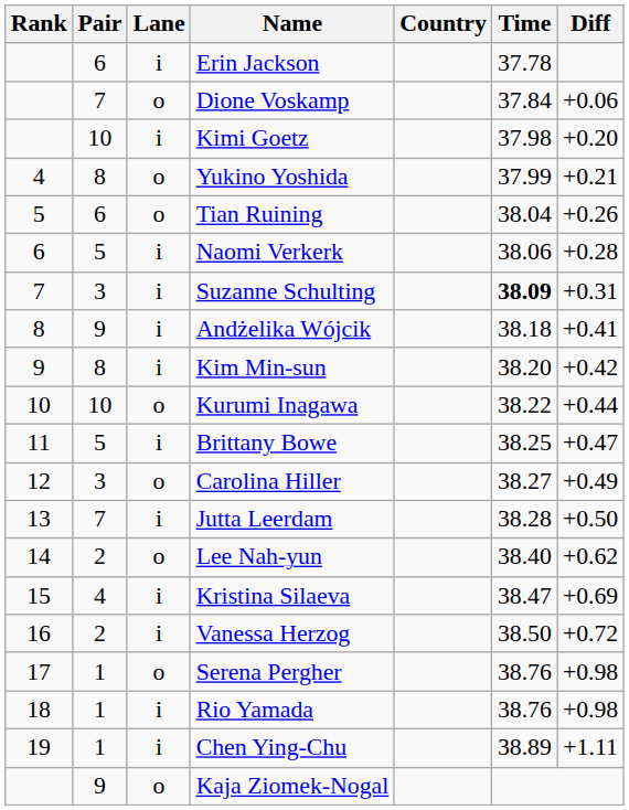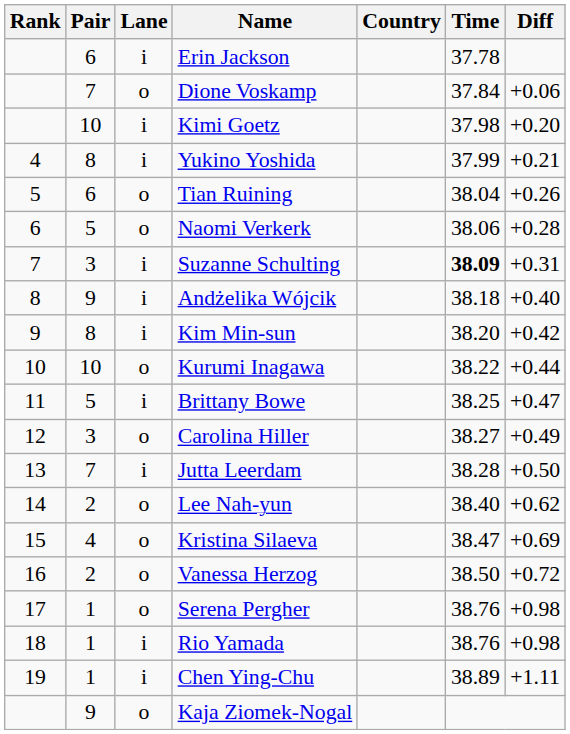 <table class="wikitable sortable" style="text-align:center">
 <tr>
 <th>Rank</th>
 <th>Pair</th>
 <th>Lane</th>
 <th>Name</th>
 <th>Country</th>
 <th>Time</th>
 <th>Diff</th>
 </tr>
 <tr>
 <td></td>
 <td>6</td>
 <td>i</td>
 <td align=left><a href='#'>Erin Jackson</a></td>
 <td align=left></td>
 <td>37.78</td>
 <td></td>
 </tr>
 <tr>
 <td></td>
 <td>7</td>
 <td>o</td>
 <td align=left><a href='#'>Dione Voskamp</a></td>
 <td align=left></td>
 <td>37.84</td>
 <td>+0.06</td>
 </tr>
 <tr>
 <td></td>
 <td>10</td>
 <td>i</td>
 <td align=left><a href='#'>Kimi Goetz</a></td>
 <td align=left></td>
 <td>37.98</td>
 <td>+0.20</td>
 </tr>
 <tr>
 <td>4</td>
 <td>8</td>
-<td>o</td>
+<td>i</td>
 <td align=left><a href='#'>Yukino Yoshida</a></td>
 <td align=left></td>
 <td>37.99</td>
 <td>+0.21</td>
 </tr>
 <tr>
 <td>5</td>
 <td>6</td>
 <td>o</td>
 <td align=left><a href='#'>Tian Ruining</a></td>
 <td align=left></td>
 <td>38.04</td>
 <td>+0.26</td>
 </tr>
 <tr>
 <td>6</td>
 <td>5</td>
-<td>i</td>
+<td>o</td>
 <td align=left><a href='#'>Naomi Verkerk</a></td>
 <td align=left></td>
 <td>38.06</td>
 <td>+0.28</td>
 </tr>
 <tr>
 <td>7</td>
 <td>3</td>
 <td>i</td>
 <td align=left><a href='#'>Suzanne Schulting</a></td>
 <td align=left></td>
 <td><strong>38.09</strong></td>
 <td>+0.31</td>
 </tr>
 <tr>
 <td>8</td>
 <td>9</td>
 <td>i</td>
 <td align=left><a href='#'>Andżelika Wójcik</a></td>
 <td align=left></td>
 <td>38.18</td>
-<td>+0.41</td>
+<td>+0.40</td>
 </tr>
 <tr>
 <td>9</td>
 <td>8</td>
 <td>i</td>
 <td align=left><a href='#'>Kim Min-sun</a></td>
 <td align=left></td>
 <td>38.20</td>
 <td>+0.42</td>
 </tr>
 <tr>
 <td>10</td>
 <td>10</td>
 <td>o</td>
 <td align=left><a href='#'>Kurumi Inagawa</a></td>
 <td align=left></td>
 <td>38.22</td>
 <td>+0.44</td>
 </tr>
 <tr>
 <td>11</td>
 <td>5</td>
 <td>i</td>
 <td align=left><a href='#'>Brittany Bowe</a></td>
 <td align=left></td>
 <td>38.25</td>
 <td>+0.47</td>
 </tr>
 <tr>
 <td>12</td>
 <td>3</td>
 <td>o</td>
 <td align=left><a href='#'>Carolina Hiller</a></td>
 <td align=left></td>
 <td>38.27</td>
 <td>+0.49</td>
 </tr>
 <tr>
 <td>13</td>
 <td>7</td>
 <td>i</td>
 <td align=left><a href='#'>Jutta Leerdam</a></td>
 <td align=left></td>
 <td>38.28</td>
 <td>+0.50</td>
 </tr>
 <tr>
 <td>14</td>
 <td>2</td>
 <td>o</td>
 <td align=left><a href='#'>Lee Nah-yun</a></td>
 <td align=left></td>
 <td>38.40</td>
 <td>+0.62</td>
 </tr>
 <tr>
 <td>15</td>
 <td>4</td>
-<td>i</td>
+<td>o</td>
 <td align=left><a href='#'>Kristina Silaeva</a></td>
 <td align=left></td>
 <td>38.47</td>
 <td>+0.69</td>
 </tr>
 <tr>
 <td>16</td>
 <td>2</td>
-<td>i</td>
+<td>o</td>
 <td align=left><a href='#'>Vanessa Herzog</a></td>
 <td align=left></td>
 <td>38.50</td>
 <td>+0.72</td>
 </tr>
 <tr>
 <td>17</td>
 <td>1</td>
 <td>o</td>
 <td align=left><a href='#'>Serena Pergher</a></td>
 <td align=left></td>
 <td>38.76</td>
 <td>+0.98</td>
 </tr>
 <tr>
 <td>18</td>
 <td>1</td>
 <td>i</td>
 <td align=left><a href='#'>Rio Yamada</a></td>
 <td align=left></td>
 <td>38.76</td>
 <td>+0.98</td>
 </tr>
 <tr>
 <td>19</td>
 <td>1</td>
 <td>i</td>
 <td align=left><a href='#'>Chen Ying-Chu</a></td>
 <td align=left></td>
 <td>38.89</td>
 <td>+1.11</td>
 </tr>
 <tr>
 <td></td>
 <td>9</td>
 <td>o</td>
 <td align=left><a href='#'>Kaja Ziomek-Nogal</a></td>
 <td align=left></td>
 <td colspan=2></td>
 </tr>
 </table>
